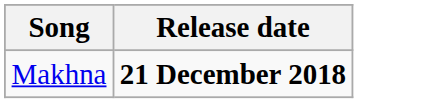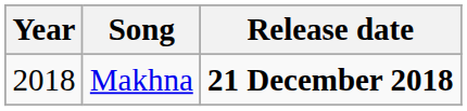 <table class="wikitable sortable">
 <tr>
+<th>Year</th>
 <th>Song</th>
 <th>Release date</th>
 </tr>
 <tr>
+<td>2018</td>
 <td><a href='#'>Makhna</a></td>
 <td><strong>21 December 2018</strong></td>
 </tr>
 </table>
